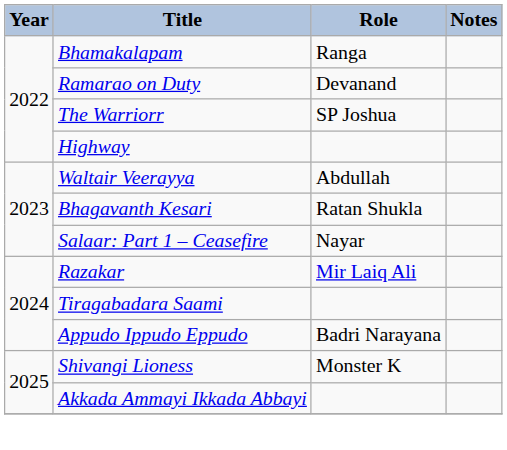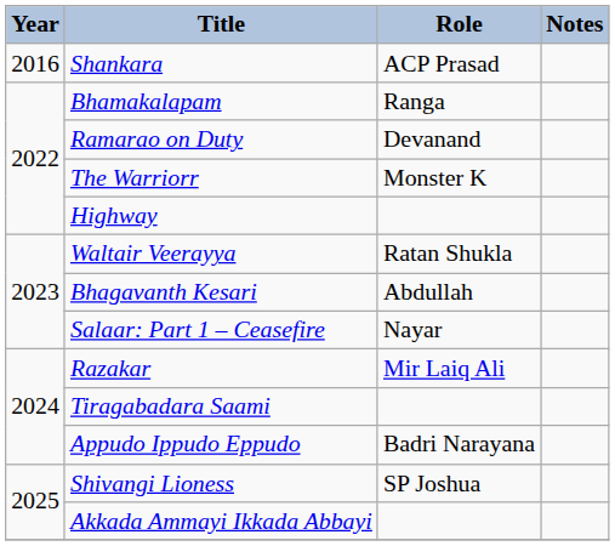 <table class="wikitable sortable">
 <tr style="text-align:center;">
 <th style="background:#B0C4DE;">Year</th>
 <th style="background:#B0C4DE;">Title</th>
 <th style="background:#B0C4DE;">Role</th>
 <th style="background:#B0C4DE;" class="unsortable">Notes</th>
+</tr>
+<tr>
+<td>2016</td>
+<td><em><a href='#'>Shankara</a></em></td>
+<td>ACP Prasad</td>
+<td></td>
 </tr>
 <tr>
 <td rowspan=4>2022</td>
 <td><em><a href='#'>Bhamakalapam</a></em></td>
 <td>Ranga</td>
 <td></td>
 </tr>
 <tr>
 <td><em><a href='#'>Ramarao on Duty</a></em></td>
 <td>Devanand</td>
 <td></td>
 </tr>
 <tr>
 <td><em><a href='#'>The Warriorr</a></em></td>
-<td>SP Joshua</td>
+<td>Monster K</td>
 <td></td>
 </tr>
 <tr>
 <td><em><a href='#'>Highway</a></em></td>
 <td></td>
 <td></td>
 </tr>
 <tr>
 <td rowspan=3>2023</td>
 <td><em><a href='#'>Waltair Veerayya</a></em></td>
-<td>Abdullah</td>
+<td>Ratan Shukla</td>
 <td></td>
 </tr>
 <tr>
 <td><em><a href='#'>Bhagavanth Kesari</a></em></td>
-<td>Ratan Shukla</td>
+<td>Abdullah</td>
 <td></td>
 </tr>
 <tr>
 <td><em><a href='#'>Salaar: Part 1 – Ceasefire</a></em></td>
 <td>Nayar</td>
 <td></td>
 </tr>
 <tr>
 <td rowspan=3>2024</td>
 <td><em><a href='#'>Razakar</a></em></td>
 <td><a href='#'>Mir Laiq Ali</a></td>
 <td></td>
 </tr>
 <tr>
 <td><em><a href='#'>Tiragabadara Saami</a></em></td>
 <td></td>
 <td></td>
 </tr>
 <tr>
 <td><em><a href='#'>Appudo Ippudo Eppudo</a></em></td>
 <td>Badri Narayana</td>
 <td></td>
 </tr>
 <tr>
 <td rowspan=2>2025</td>
 <td><em><a href='#'>Shivangi Lioness</a></em></td>
-<td>Monster K</td>
+<td>SP Joshua</td>
 <td></td>
 </tr>
 <tr>
 <td><em><a href='#'>Akkada Ammayi Ikkada Abbayi</a></em></td>
 <td></td>
 <td></td>
 </tr>
 <tr>
 </tr>
 </table>
